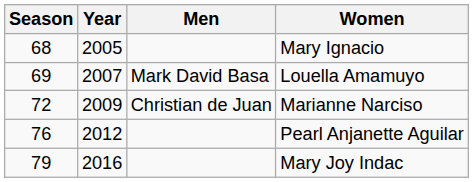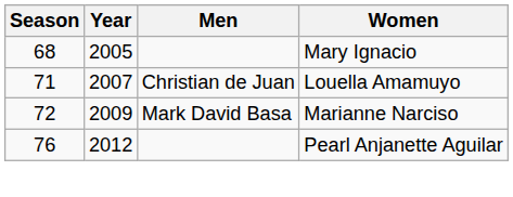 <table class="wikitable" style="font-size:90%;">
 <tr style="background:#dddddd; text-align:center">
 <th>Season</th>
 <th>Year</th>
 <th>Men</th>
 <th>Women</th>
 </tr>
 <tr>
 <td style="text-align:center;">68</td>
 <td>2005</td>
 <td></td>
 <td>Mary Ignacio</td>
 </tr>
 <tr>
-<td style="text-align:center;">69</td>
+<td style="text-align:center;">71</td>
 <td>2007</td>
-<td>Mark David Basa</td>
+<td>Christian de Juan</td>
 <td>Louella Amamuyo</td>
 </tr>
 <tr>
 <td style="text-align:center;">72</td>
 <td>2009</td>
-<td>Christian de Juan</td>
+<td>Mark David Basa</td>
 <td>Marianne Narciso</td>
 </tr>
 <tr>
 <td style="text-align:center;">76</td>
 <td>2012</td>
 <td></td>
 <td>Pearl Anjanette Aguilar</td>
 </tr>
-<tr>
-<td style="text-align:center;">79</td>
-<td>2016</td>
-<td></td>
-<td>Mary Joy Indac</td>
-</tr>
 </table>
